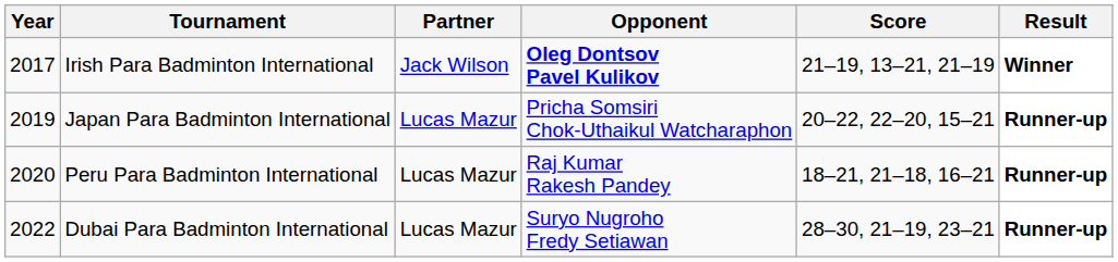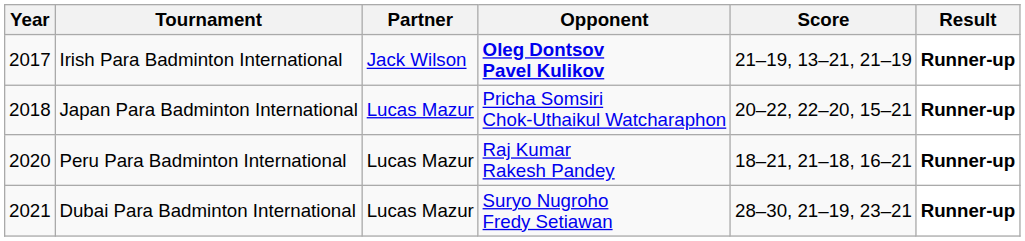 <table class="sortable wikitable" style="font-size: 90%;">
 <tr>
 <th>Year</th>
 <th>Tournament</th>
 <th>Partner</th>
 <th>Opponent</th>
 <th>Score</th>
 <th>Result</th>
 </tr>
 <tr>
 <td align="center">2017</td>
 <td align="left">Irish Para Badminton International</td>
 <td align="left"> <a href='#'>Jack Wilson</a></td>
 <td align="left"><strong> <a href='#'>Oleg Dontsov</a><br> <a href='#'>Pavel Kulikov</a></strong></td>
 <td align="left">21–19, 13–21, 21–19</td>
-<td style="text-align:left; background:white"> <strong>Winner</strong></td>
+<td style="text-align:left; background:white"> <strong>Runner-up</strong></td>
 </tr>
 <tr>
-<td align="center">2019</td>
+<td align="center">2018</td>
 <td align="left">Japan Para Badminton International</td>
 <td align="left"> <a href='#'>Lucas Mazur</a></td>
 <td align="left"> <a href='#'>Pricha Somsiri</a><br> <a href='#'>Chok-Uthaikul Watcharaphon</a></td>
 <td align="left">20–22, 22–20, 15–21</td>
 <td style="text-align:left; background:white"> <strong>Runner-up</strong></td>
 </tr>
 <tr>
 <td align="center">2020</td>
 <td align="left">Peru Para Badminton International</td>
 <td align="left"> Lucas Mazur</td>
 <td align="left"> <a href='#'>Raj Kumar</a><br> <a href='#'>Rakesh Pandey</a></td>
 <td align="left">18–21, 21–18, 16–21</td>
 <td style="text-align:left; background:white"> <strong>Runner-up</strong></td>
 </tr>
 <tr>
-<td align="center">2022</td>
+<td align="center">2021</td>
 <td align="left">Dubai Para Badminton International</td>
 <td align="left"> Lucas Mazur</td>
 <td align="left"> <a href='#'>Suryo Nugroho</a><br> <a href='#'>Fredy Setiawan</a></td>
 <td align="left">28–30, 21–19, 23–21</td>
 <td style="text-align:left; background:white"> <strong>Runner-up</strong></td>
 </tr>
 </table>
